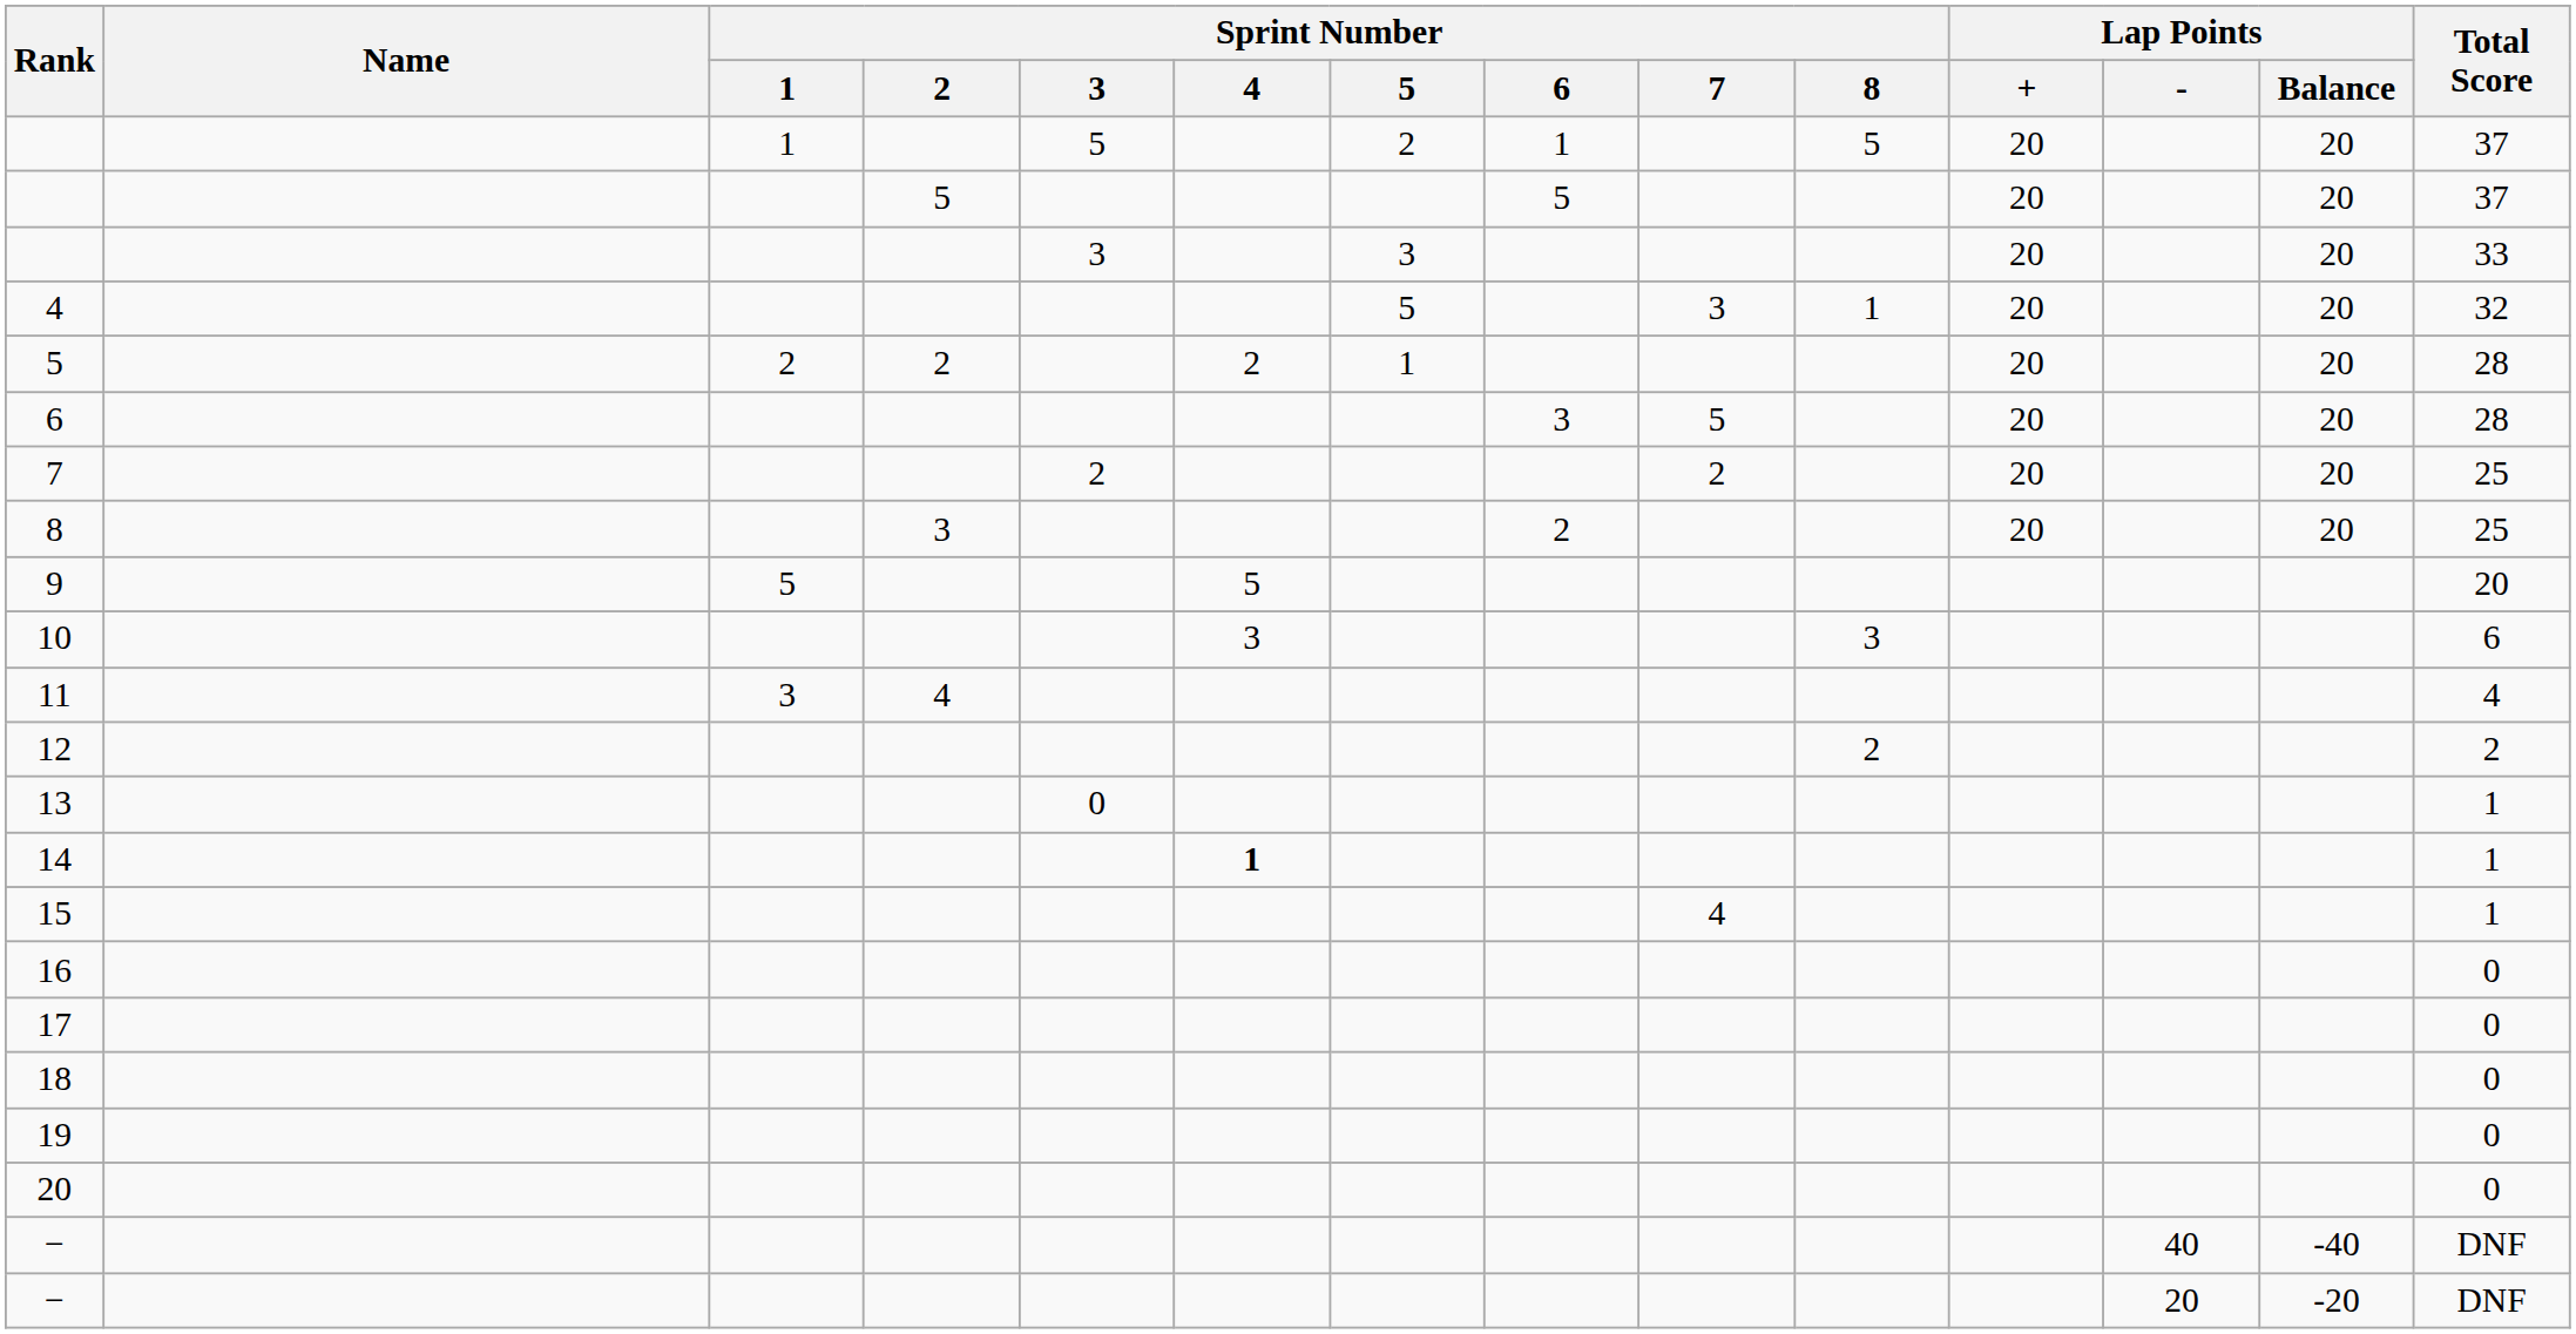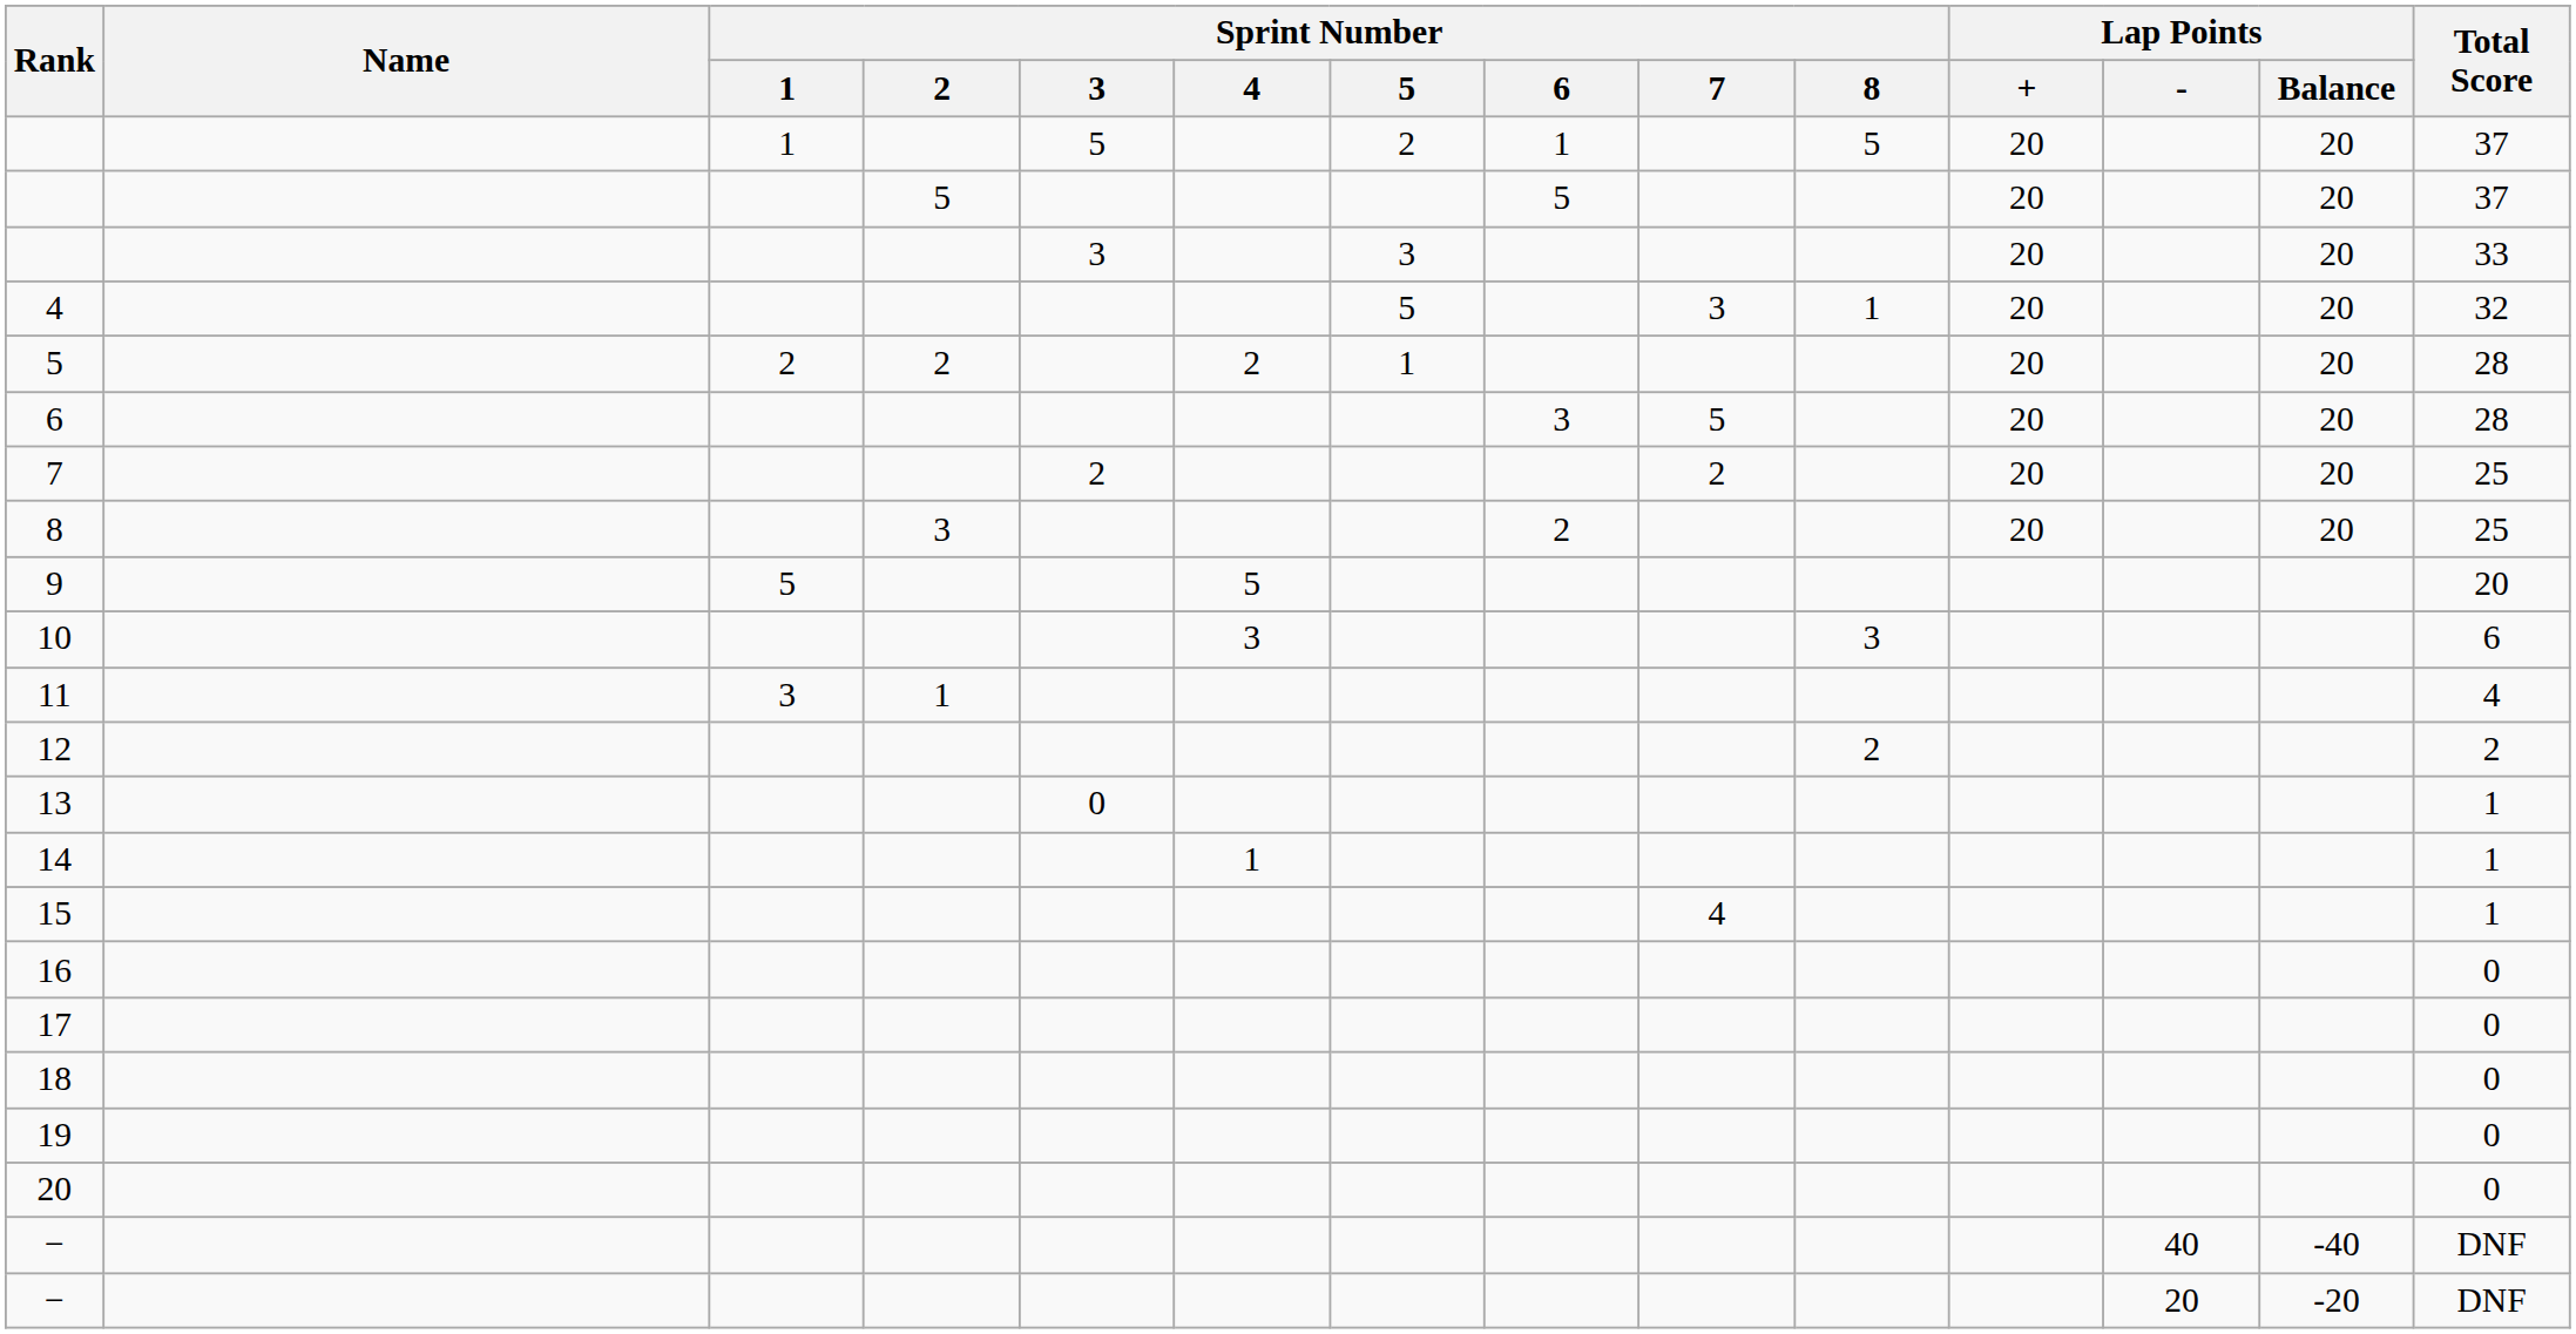 <table class="wikitable" style="text-align:center;">
 <tr>
 <th rowspan=2>Rank</th>
 <th style="width:17em" rowspan=2>Name</th>
 <th style="width:4em" colspan=8>Sprint Number</th>
 <th style="width:4em" colspan=3>Lap Points</th>
 <th style="width:4em" rowspan=2>Total<br>Score</th>
 </tr>
 <tr>
 <th style="width:4em">1</th>
 <th style="width:4em">2</th>
 <th style="width:4em">3</th>
 <th style="width:4em">4</th>
 <th style="width:4em">5</th>
 <th style="width:4em">6</th>
 <th style="width:4em">7</th>
 <th style="width:4em">8</th>
 <th style="width:4em">+</th>
 <th style="width:4em">-</th>
 <th style="width:4em">Balance</th>
 </tr>
 <tr>
 <td></td>
 <td align=left></td>
 <td>1</td>
 <td></td>
 <td>5</td>
 <td></td>
 <td>2</td>
 <td>1</td>
 <td></td>
 <td>5</td>
 <td>20</td>
 <td></td>
 <td>20</td>
 <td>37</td>
 </tr>
 <tr>
 <td></td>
 <td align=left></td>
 <td></td>
 <td>5</td>
 <td></td>
 <td></td>
 <td></td>
 <td>5</td>
 <td></td>
 <td></td>
 <td>20</td>
 <td></td>
 <td>20</td>
 <td>37</td>
 </tr>
 <tr>
 <td></td>
 <td align=left></td>
 <td></td>
 <td></td>
 <td>3</td>
 <td></td>
 <td>3</td>
 <td></td>
 <td></td>
 <td></td>
 <td>20</td>
 <td></td>
 <td>20</td>
 <td>33</td>
 </tr>
 <tr>
 <td>4</td>
 <td align=left></td>
 <td></td>
 <td></td>
 <td></td>
 <td></td>
 <td>5</td>
 <td></td>
 <td>3</td>
 <td>1</td>
 <td>20</td>
 <td></td>
 <td>20</td>
 <td>32</td>
 </tr>
 <tr>
 <td>5</td>
 <td align=left></td>
 <td>2</td>
 <td>2</td>
 <td></td>
 <td>2</td>
 <td>1</td>
 <td></td>
 <td></td>
 <td></td>
 <td>20</td>
 <td></td>
 <td>20</td>
 <td>28</td>
 </tr>
 <tr>
 <td>6</td>
 <td align=left></td>
 <td></td>
 <td></td>
 <td></td>
 <td></td>
 <td></td>
 <td>3</td>
 <td>5</td>
 <td></td>
 <td>20</td>
 <td></td>
 <td>20</td>
 <td>28</td>
 </tr>
 <tr>
 <td>7</td>
 <td align=left></td>
 <td></td>
 <td></td>
 <td>2</td>
 <td></td>
 <td></td>
 <td></td>
 <td>2</td>
 <td></td>
 <td>20</td>
 <td></td>
 <td>20</td>
 <td>25</td>
 </tr>
 <tr>
 <td>8</td>
 <td align=left></td>
 <td></td>
 <td>3</td>
 <td></td>
 <td></td>
 <td></td>
 <td>2</td>
 <td></td>
 <td></td>
 <td>20</td>
 <td></td>
 <td>20</td>
 <td>25</td>
 </tr>
 <tr>
 <td>9</td>
 <td align=left></td>
 <td>5</td>
 <td></td>
 <td></td>
 <td>5</td>
 <td></td>
 <td></td>
 <td></td>
 <td></td>
 <td></td>
 <td></td>
 <td></td>
 <td>20</td>
 </tr>
 <tr>
 <td>10</td>
 <td align=left></td>
 <td></td>
 <td></td>
 <td></td>
 <td>3</td>
 <td></td>
 <td></td>
 <td></td>
 <td>3</td>
 <td></td>
 <td></td>
 <td></td>
 <td>6</td>
 </tr>
 <tr>
 <td>11</td>
 <td align=left></td>
 <td>3</td>
-<td>4</td>
+<td>1</td>
 <td></td>
 <td></td>
 <td></td>
 <td></td>
 <td></td>
 <td></td>
 <td></td>
 <td></td>
 <td></td>
 <td>4</td>
 </tr>
 <tr>
 <td>12</td>
 <td align=left></td>
 <td></td>
 <td></td>
 <td></td>
 <td></td>
 <td></td>
 <td></td>
 <td></td>
 <td>2</td>
 <td></td>
 <td></td>
 <td></td>
 <td>2</td>
 </tr>
 <tr>
 <td>13</td>
 <td align=left></td>
 <td></td>
 <td></td>
 <td>0</td>
 <td></td>
 <td></td>
 <td></td>
 <td></td>
 <td></td>
 <td></td>
 <td></td>
 <td></td>
 <td>1</td>
 </tr>
 <tr>
 <td>14</td>
 <td align=left></td>
 <td></td>
 <td></td>
 <td></td>
-<td><strong>1</strong></td>
+<td>1</td>
 <td></td>
 <td></td>
 <td></td>
 <td></td>
 <td></td>
 <td></td>
 <td></td>
 <td>1</td>
 </tr>
 <tr>
 <td>15</td>
 <td align=left></td>
 <td></td>
 <td></td>
 <td></td>
 <td></td>
 <td></td>
 <td></td>
 <td>4</td>
 <td></td>
 <td></td>
 <td></td>
 <td></td>
 <td>1</td>
 </tr>
 <tr>
 <td>16</td>
 <td align=left></td>
 <td></td>
 <td></td>
 <td></td>
 <td></td>
 <td></td>
 <td></td>
 <td></td>
 <td></td>
 <td></td>
 <td></td>
 <td></td>
 <td>0</td>
 </tr>
 <tr>
 <td>17</td>
 <td align=left></td>
 <td></td>
 <td></td>
 <td></td>
 <td></td>
 <td></td>
 <td></td>
 <td></td>
 <td></td>
 <td></td>
 <td></td>
 <td></td>
 <td>0</td>
 </tr>
 <tr>
 <td>18</td>
 <td align=left></td>
 <td></td>
 <td></td>
 <td></td>
 <td></td>
 <td></td>
 <td></td>
 <td></td>
 <td></td>
 <td></td>
 <td></td>
 <td></td>
 <td>0</td>
 </tr>
 <tr>
 <td>19</td>
 <td align=left></td>
 <td></td>
 <td></td>
 <td></td>
 <td></td>
 <td></td>
 <td></td>
 <td></td>
 <td></td>
 <td></td>
 <td></td>
 <td></td>
 <td>0</td>
 </tr>
 <tr>
 <td>20</td>
 <td align=left></td>
 <td></td>
 <td></td>
 <td></td>
 <td></td>
 <td></td>
 <td></td>
 <td></td>
 <td></td>
 <td></td>
 <td></td>
 <td></td>
 <td>0</td>
 </tr>
 <tr>
 <td>−</td>
 <td align=left></td>
 <td></td>
 <td></td>
 <td></td>
 <td></td>
 <td></td>
 <td></td>
 <td></td>
 <td></td>
 <td></td>
 <td>40</td>
 <td>-40</td>
 <td>DNF</td>
 </tr>
 <tr>
 <td>−</td>
 <td align=left></td>
 <td></td>
 <td></td>
 <td></td>
 <td></td>
 <td></td>
 <td></td>
 <td></td>
 <td></td>
 <td></td>
 <td>20</td>
 <td>-20</td>
 <td>DNF</td>
 </tr>
 </table>
